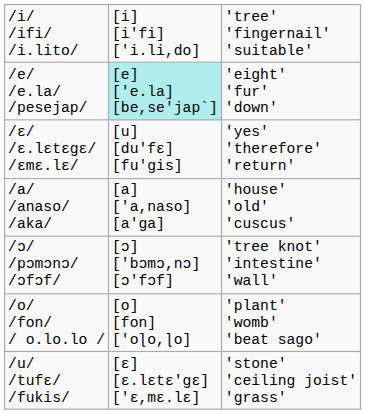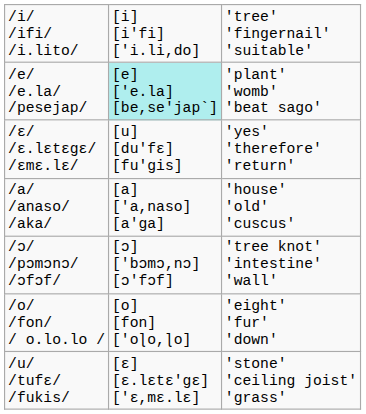 <table class="wikitable">
 <tr>
 <td>/i/<br>/ifi/<br>/i.lito/</td>
 <td>[i]<br>[i'fi]<br>['i.li,do]</td>
 <td>'tree'<br>'fingernail'<br>'suitable'</td>
 </tr>
 <tr>
 <td>/e/<br>/e.la/<br>/pesejap/</td>
 <td style="background: paleturquoise;">[e]<br>['e.la]<br>[be,se'jap`]</td>
-<td>'eight'<br>'fur'<br>'down'</td>
+<td>'plant'<br>'womb'<br>'beat sago'</td>
 </tr>
 <tr>
 <td>/ε/<br>/ε.lεtεgε/<br>/εmε.lε/</td>
 <td>[u]<br>[du'fε]<br>[fu'gis]</td>
 <td>'yes'<br>'therefore'<br>'return'</td>
 </tr>
 <tr>
 <td>/a/<br>/anaso/<br>/aka/</td>
 <td>[a]<br>['a,naso]<br>[a'ga]</td>
 <td>'house'<br>'old'<br>'cuscus'</td>
 </tr>
 <tr>
 <td>/ɔ/<br>/pɔmɔnɔ/<br>/ɔfɔf/</td>
 <td>[ɔ]<br>['bɔmɔ,nɔ]<br>[ɔ'fɔf]</td>
 <td>'tree knot'<br>'intestine'<br>'wall'</td>
 </tr>
 <tr>
 <td>/o/<br>/fon/<br>/ o.lo.lo /</td>
 <td>[o]<br>[fon]<br>['oɭo,ɭo]</td>
-<td>'plant'<br>'womb'<br>'beat sago'</td>
+<td>'eight'<br>'fur'<br>'down'</td>
 </tr>
 <tr>
 <td>/u/<br>/tufε/<br>/fukis/</td>
 <td>[ε]<br>[ε.lεtε'gε]<br>['ε,mε.lε]</td>
 <td>'stone'<br>'ceiling joist'<br>'grass'</td>
 </tr>
 </table>
